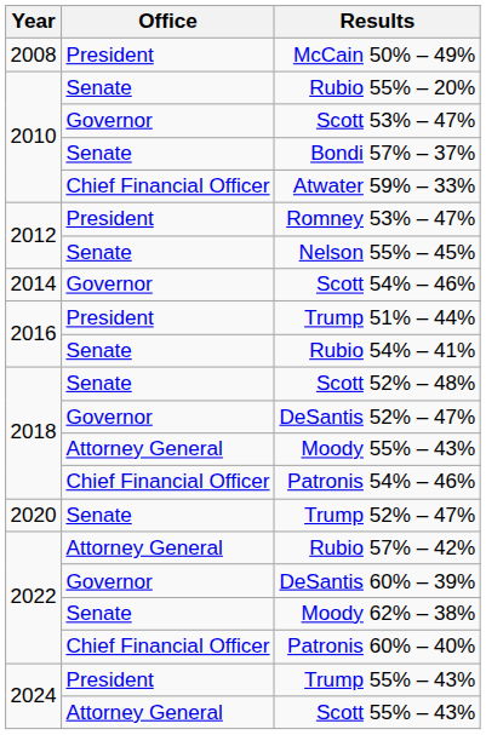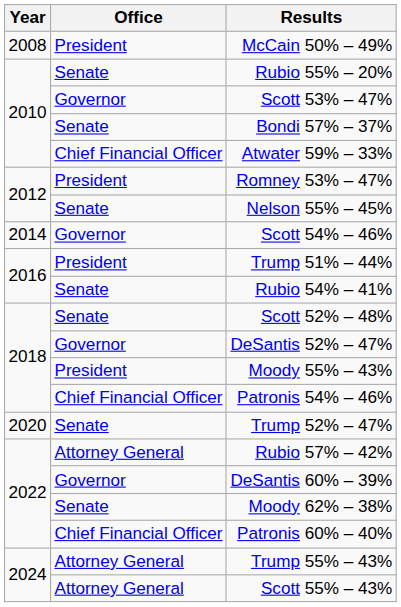 <table class=wikitable>
 <tr>
 <th>Year</th>
 <th>Office</th>
 <th>Results</th>
 </tr>
 <tr>
 <td>2008</td>
 <td><a href='#'>President</a></td>
 <td align="right" ><a href='#'>McCain</a> 50% – 49%</td>
 </tr>
 <tr>
 <td rowspan=4>2010</td>
 <td><a href='#'>Senate</a></td>
 <td align="right" ><a href='#'>Rubio</a> 55% – 20%</td>
 </tr>
 <tr>
 <td><a href='#'>Governor</a></td>
 <td align="right" ><a href='#'>Scott</a> 53% – 47%</td>
 </tr>
 <tr>
 <td><a href='#'>Senate</a></td>
 <td align="right" ><a href='#'>Bondi</a> 57% – 37%</td>
 </tr>
 <tr>
 <td><a href='#'>Chief Financial Officer</a></td>
 <td align="right" ><a href='#'>Atwater</a> 59% – 33%</td>
 </tr>
 <tr>
 <td rowspan=2>2012</td>
 <td><a href='#'>President</a></td>
 <td align="right" ><a href='#'>Romney</a> 53% – 47%</td>
 </tr>
 <tr>
 <td><a href='#'>Senate</a></td>
 <td align="right" ><a href='#'>Nelson</a> 55% – 45%</td>
 </tr>
 <tr>
 <td>2014</td>
 <td><a href='#'>Governor</a></td>
 <td align="right" ><a href='#'>Scott</a> 54% – 46%</td>
 </tr>
 <tr>
 <td rowspan=2>2016</td>
 <td><a href='#'>President</a></td>
 <td align="right" ><a href='#'>Trump</a> 51% – 44%</td>
 </tr>
 <tr>
 <td><a href='#'>Senate</a></td>
 <td align="right" ><a href='#'>Rubio</a> 54% – 41%</td>
 </tr>
 <tr>
 <td rowspan=4>2018</td>
 <td><a href='#'>Senate</a></td>
 <td align="right" ><a href='#'>Scott</a> 52% – 48%</td>
 </tr>
 <tr>
 <td><a href='#'>Governor</a></td>
 <td align="right" ><a href='#'>DeSantis</a> 52% – 47%</td>
 </tr>
 <tr>
-<td><a href='#'>Attorney General</a></td>
+<td><a href='#'>President</a></td>
 <td align="right" ><a href='#'>Moody</a> 55% – 43%</td>
 </tr>
 <tr>
 <td><a href='#'>Chief Financial Officer</a></td>
 <td align="right" ><a href='#'>Patronis</a> 54% – 46%</td>
 </tr>
 <tr>
 <td>2020</td>
 <td><a href='#'>Senate</a></td>
 <td align="right" ><a href='#'>Trump</a> 52% – 47%</td>
 </tr>
 <tr>
 <td rowspan=4>2022</td>
 <td><a href='#'>Attorney General</a></td>
 <td align="right" ><a href='#'>Rubio</a> 57% – 42%</td>
 </tr>
 <tr>
 <td><a href='#'>Governor</a></td>
 <td align="right" ><a href='#'>DeSantis</a> 60% – 39%</td>
 </tr>
 <tr>
 <td><a href='#'>Senate</a></td>
 <td align="right" ><a href='#'>Moody</a> 62% – 38%</td>
 </tr>
 <tr>
 <td><a href='#'>Chief Financial Officer</a></td>
 <td align="right" ><a href='#'>Patronis</a> 60% – 40%</td>
 </tr>
 <tr>
 <td rowspan=2>2024</td>
-<td><a href='#'>President</a></td>
+<td><a href='#'>Attorney General</a></td>
 <td align="right" ><a href='#'>Trump</a> 55% – 43%</td>
 </tr>
 <tr>
 <td><a href='#'>Attorney General</a></td>
 <td align="right" ><a href='#'>Scott</a> 55% – 43%</td>
 </tr>
 </table>
